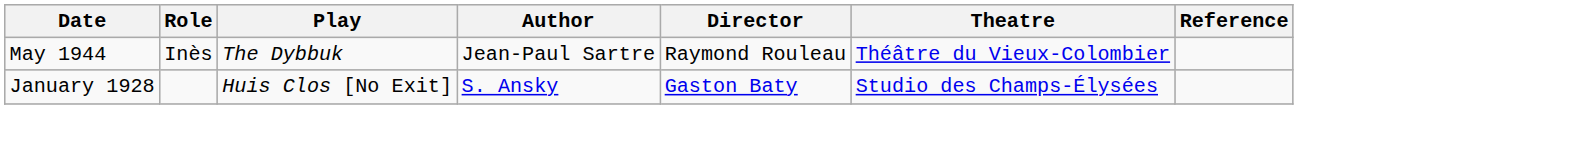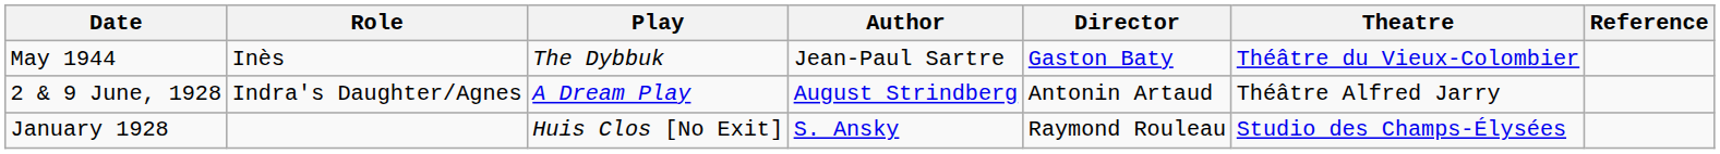 <table class="wikitable">
 <tr>
 <th>Date</th>
 <th>Role</th>
 <th>Play</th>
 <th>Author</th>
 <th>Director</th>
 <th>Theatre</th>
 <th>Reference</th>
 </tr>
 <tr>
 <td>May 1944</td>
 <td>Inès</td>
 <td><em>The Dybbuk</em></td>
 <td>Jean-Paul Sartre</td>
-<td>Raymond Rouleau</td>
+<td><a href='#'>Gaston Baty</a></td>
 <td><a href='#'>Théâtre du Vieux-Colombier</a></td>
+<td></td>
+</tr>
+<tr>
+<td>2 & 9 June, 1928</td>
+<td>Indra's Daughter/Agnes</td>
+<td><em><a href='#'>A Dream Play</a></em></td>
+<td><a href='#'>August Strindberg</a></td>
+<td>Antonin Artaud</td>
+<td>Théâtre Alfred Jarry</td>
 <td></td>
 </tr>
 <tr>
 <td>January 1928</td>
 <td></td>
 <td><em>Huis Clos</em> [No Exit]</td>
 <td><a href='#'>S. Ansky</a></td>
-<td><a href='#'>Gaston Baty</a></td>
+<td>Raymond Rouleau</td>
 <td><a href='#'>Studio des Champs-Élysées</a></td>
 <td></td>
 </tr>
 </table>
